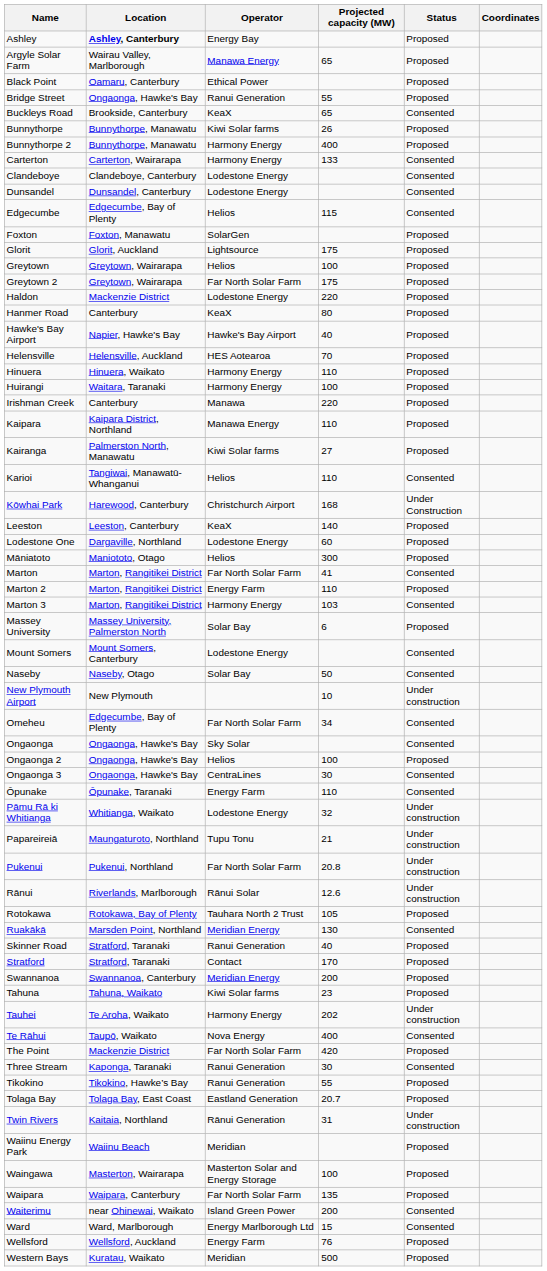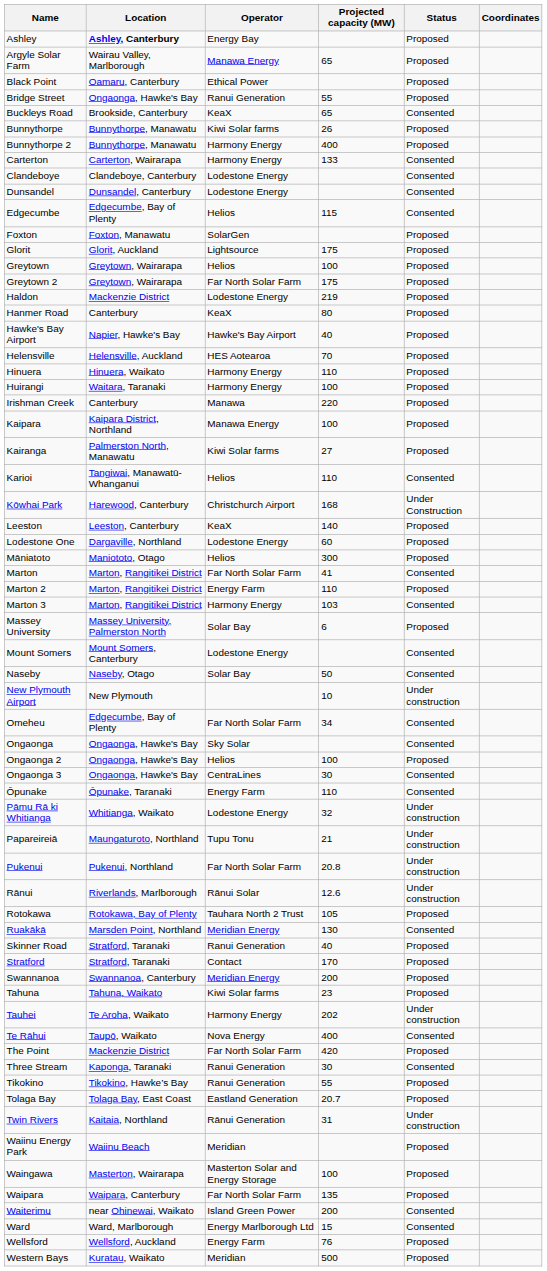 <table class="wikitable sortable">
 <tr>
 <th>Name</th>
 <th>Location</th>
 <th>Operator</th>
 <th data-sort-type="number">Projected capacity (MW)</th>
 <th>Status</th>
 <th>Coordinates</th>
 </tr>
 <tr>
 <td>Ashley</td>
 <td><strong><a href='#'>Ashley</a>, Canterbury</strong></td>
 <td>Energy Bay</td>
 <td></td>
 <td>Proposed</td>
 <td></td>
 </tr>
 <tr>
 <td>Argyle Solar Farm</td>
 <td>Wairau Valley, Marlborough</td>
 <td><a href='#'>Manawa Energy</a></td>
 <td>65</td>
 <td>Proposed</td>
 <td></td>
 </tr>
 <tr>
 <td>Black Point</td>
 <td><a href='#'>Oamaru</a>, Canterbury</td>
 <td>Ethical Power</td>
 <td></td>
 <td>Proposed</td>
 <td></td>
 </tr>
 <tr>
 <td>Bridge Street</td>
 <td><a href='#'>Ongaonga</a>, Hawke's Bay</td>
 <td>Ranui Generation</td>
 <td>55</td>
 <td>Proposed</td>
 <td></td>
 </tr>
 <tr>
 <td>Buckleys Road</td>
 <td>Brookside, Canterbury</td>
 <td>KeaX</td>
 <td>65</td>
 <td>Consented</td>
 <td></td>
 </tr>
 <tr>
 <td>Bunnythorpe</td>
 <td><a href='#'>Bunnythorpe</a>, Manawatu</td>
 <td>Kiwi Solar farms</td>
 <td>26</td>
 <td>Proposed</td>
 <td></td>
 </tr>
 <tr>
 <td>Bunnythorpe 2</td>
 <td><a href='#'>Bunnythorpe</a>, Manawatu</td>
 <td>Harmony Energy</td>
 <td>400</td>
 <td>Proposed</td>
 <td></td>
 </tr>
 <tr>
 <td>Carterton</td>
 <td><a href='#'>Carterton</a>, Wairarapa</td>
 <td>Harmony Energy</td>
 <td>133</td>
 <td>Consented</td>
 <td></td>
 </tr>
 <tr>
 <td>Clandeboye</td>
 <td>Clandeboye, Canterbury</td>
 <td>Lodestone Energy</td>
 <td></td>
 <td>Consented</td>
 <td></td>
 </tr>
 <tr>
 <td>Dunsandel</td>
 <td><a href='#'>Dunsandel</a>, Canterbury</td>
 <td>Lodestone Energy</td>
 <td></td>
 <td>Consented</td>
 <td></td>
 </tr>
 <tr>
 <td>Edgecumbe</td>
 <td><a href='#'>Edgecumbe</a>, Bay of Plenty</td>
 <td>Helios</td>
 <td>115</td>
 <td>Consented</td>
 <td></td>
 </tr>
 <tr>
 <td>Foxton</td>
 <td><a href='#'>Foxton</a>, Manawatu</td>
 <td>SolarGen</td>
 <td></td>
 <td>Proposed</td>
 <td></td>
 </tr>
 <tr>
 <td>Glorit</td>
 <td><a href='#'>Glorit</a>, Auckland</td>
 <td>Lightsource</td>
 <td>175</td>
 <td>Proposed</td>
 <td></td>
 </tr>
 <tr>
 <td>Greytown</td>
 <td><a href='#'>Greytown</a>, Wairarapa</td>
 <td>Helios</td>
 <td>100</td>
 <td>Proposed</td>
 <td></td>
 </tr>
 <tr>
 <td>Greytown 2</td>
 <td><a href='#'>Greytown</a>, Wairarapa</td>
 <td>Far North Solar Farm</td>
 <td>175</td>
 <td>Proposed</td>
 <td></td>
 </tr>
 <tr>
 <td>Haldon</td>
 <td><a href='#'>Mackenzie District</a></td>
 <td>Lodestone Energy</td>
-<td>220</td>
+<td>219</td>
 <td>Proposed</td>
 <td></td>
 </tr>
 <tr>
 <td>Hanmer Road</td>
 <td>Canterbury</td>
 <td>KeaX</td>
 <td>80</td>
 <td>Proposed</td>
 <td></td>
 </tr>
 <tr>
 <td>Hawke's Bay Airport</td>
 <td><a href='#'>Napier</a>, Hawke's Bay</td>
 <td>Hawke's Bay Airport</td>
 <td>40</td>
 <td>Proposed</td>
 <td></td>
 </tr>
 <tr>
 <td>Helensville</td>
 <td><a href='#'>Helensville</a>, Auckland</td>
 <td>HES Aotearoa</td>
 <td>70</td>
 <td>Proposed</td>
 <td></td>
 </tr>
 <tr>
 <td>Hinuera</td>
 <td><a href='#'>Hinuera</a>, Waikato</td>
 <td>Harmony Energy</td>
 <td>110</td>
 <td>Proposed</td>
 <td></td>
 </tr>
 <tr>
 <td>Huirangi</td>
 <td><a href='#'>Waitara</a>, Taranaki</td>
 <td>Harmony Energy</td>
 <td>100</td>
 <td>Proposed</td>
 <td></td>
 </tr>
 <tr>
 <td>Irishman Creek</td>
 <td>Canterbury</td>
 <td>Manawa</td>
 <td>220</td>
 <td>Proposed</td>
 <td></td>
 </tr>
 <tr>
 <td>Kaipara</td>
 <td><a href='#'>Kaipara District</a>, Northland</td>
 <td>Manawa Energy</td>
-<td>110</td>
+<td>100</td>
 <td>Proposed</td>
 <td></td>
 </tr>
 <tr>
 <td>Kairanga</td>
 <td><a href='#'>Palmerston North</a>, Manawatu</td>
 <td>Kiwi Solar farms</td>
 <td>27</td>
 <td>Proposed</td>
 <td></td>
 </tr>
 <tr>
 <td>Karioi</td>
 <td><a href='#'>Tangiwai</a>, Manawatū-Whanganui</td>
 <td>Helios</td>
 <td>110</td>
 <td>Consented</td>
 <td></td>
 </tr>
 <tr>
 <td><a href='#'>Kōwhai Park</a></td>
 <td><a href='#'>Harewood</a>, Canterbury</td>
 <td>Christchurch Airport</td>
 <td>168</td>
 <td>Under Construction</td>
 <td></td>
 </tr>
 <tr>
 <td>Leeston</td>
 <td><a href='#'>Leeston</a>, Canterbury</td>
 <td>KeaX</td>
 <td>140</td>
 <td>Proposed</td>
 <td></td>
 </tr>
 <tr>
 <td>Lodestone One</td>
 <td><a href='#'>Dargaville</a>, Northland</td>
 <td>Lodestone Energy</td>
 <td>60</td>
 <td>Proposed</td>
 <td></td>
 </tr>
 <tr>
 <td>Māniatoto</td>
 <td><a href='#'>Maniototo</a>, Otago</td>
 <td>Helios</td>
 <td>300</td>
 <td>Proposed</td>
 <td></td>
 </tr>
 <tr>
 <td>Marton</td>
 <td><a href='#'>Marton</a>, <a href='#'>Rangitikei District</a></td>
 <td>Far North Solar Farm</td>
 <td>41</td>
 <td>Consented</td>
 <td></td>
 </tr>
 <tr>
 <td>Marton 2</td>
 <td><a href='#'>Marton</a>, <a href='#'>Rangitikei District</a></td>
 <td>Energy Farm</td>
 <td>110</td>
 <td>Proposed</td>
 <td></td>
 </tr>
 <tr>
 <td>Marton 3</td>
 <td><a href='#'>Marton</a>, <a href='#'>Rangitikei District</a></td>
 <td>Harmony Energy</td>
 <td>103</td>
 <td>Consented</td>
 <td></td>
 </tr>
 <tr>
 <td>Massey University</td>
 <td><a href='#'>Massey University, Palmerston North</a></td>
 <td>Solar Bay</td>
 <td>6</td>
 <td>Proposed</td>
 <td></td>
 </tr>
 <tr>
 <td>Mount Somers</td>
 <td><a href='#'>Mount Somers</a>, Canterbury</td>
 <td>Lodestone Energy</td>
 <td></td>
 <td>Consented</td>
 <td></td>
 </tr>
 <tr>
 <td>Naseby</td>
 <td><a href='#'>Naseby</a>, Otago</td>
 <td>Solar Bay</td>
 <td>50</td>
 <td>Consented</td>
 <td></td>
 </tr>
 <tr>
 <td><a href='#'>New Plymouth Airport</a></td>
 <td>New Plymouth</td>
 <td></td>
 <td>10</td>
 <td>Under construction</td>
 <td></td>
 </tr>
 <tr>
 <td>Omeheu</td>
 <td><a href='#'>Edgecumbe</a>, Bay of Plenty</td>
 <td>Far North Solar Farm</td>
 <td>34</td>
 <td>Consented</td>
 <td></td>
 </tr>
 <tr>
 <td>Ongaonga</td>
 <td><a href='#'>Ongaonga</a>, Hawke's Bay</td>
 <td>Sky Solar</td>
 <td></td>
 <td>Consented</td>
 <td></td>
 </tr>
 <tr>
 <td>Ongaonga 2</td>
 <td><a href='#'>Ongaonga</a>, Hawke's Bay</td>
 <td>Helios</td>
 <td>100</td>
 <td>Proposed</td>
 <td></td>
 </tr>
 <tr>
 <td>Ongaonga 3</td>
 <td><a href='#'>Ongaonga</a>, Hawke's Bay</td>
 <td>CentraLines</td>
 <td>30</td>
 <td>Consented</td>
 <td></td>
 </tr>
 <tr>
 <td>Ōpunake</td>
 <td><a href='#'>Ōpunake</a>, Taranaki</td>
 <td>Energy Farm</td>
 <td>110</td>
 <td>Consented</td>
 <td></td>
 </tr>
 <tr>
 <td><a href='#'>Pāmu Rā ki Whitianga</a></td>
 <td><a href='#'>Whitianga</a>, Waikato</td>
 <td>Lodestone Energy</td>
 <td>32</td>
 <td>Under construction</td>
 <td></td>
 </tr>
 <tr>
 <td>Papareireiā</td>
 <td><a href='#'>Maungaturoto</a>, Northland</td>
 <td>Tupu Tonu</td>
 <td>21</td>
 <td>Under construction</td>
 <td></td>
 </tr>
 <tr>
 <td><a href='#'>Pukenui</a></td>
 <td><a href='#'>Pukenui</a>, Northland</td>
 <td>Far North Solar Farm</td>
 <td>20.8</td>
 <td>Under construction</td>
 <td></td>
 </tr>
 <tr>
 <td>Rānui</td>
 <td><a href='#'>Riverlands</a>, Marlborough</td>
 <td>Rānui Solar</td>
 <td>12.6</td>
 <td>Under construction</td>
 <td></td>
 </tr>
 <tr>
 <td>Rotokawa</td>
 <td><a href='#'>Rotokawa, Bay of Plenty</a></td>
 <td>Tauhara North 2 Trust</td>
 <td>105</td>
 <td>Proposed</td>
 <td></td>
 </tr>
 <tr>
 <td><a href='#'>Ruakākā</a></td>
 <td><a href='#'>Marsden Point</a>, Northland</td>
 <td><a href='#'>Meridian Energy</a></td>
 <td>130</td>
 <td>Consented</td>
 <td></td>
 </tr>
 <tr>
 <td>Skinner Road</td>
 <td><a href='#'>Stratford</a>, Taranaki</td>
 <td>Ranui Generation</td>
 <td>40</td>
 <td>Proposed</td>
 <td></td>
 </tr>
 <tr>
 <td><a href='#'>Stratford</a></td>
 <td><a href='#'>Stratford</a>, Taranaki</td>
 <td>Contact</td>
 <td>170</td>
 <td>Proposed</td>
 <td></td>
 </tr>
 <tr>
 <td>Swannanoa</td>
 <td><a href='#'>Swannanoa</a>, Canterbury</td>
 <td><a href='#'>Meridian Energy</a></td>
 <td>200</td>
 <td>Proposed</td>
 <td></td>
 </tr>
 <tr>
 <td>Tahuna</td>
 <td><a href='#'>Tahuna, Waikato</a></td>
 <td>Kiwi Solar farms</td>
 <td>23</td>
 <td>Proposed</td>
 <td></td>
 </tr>
 <tr>
 <td><a href='#'>Tauhei</a></td>
 <td><a href='#'>Te Aroha</a>, Waikato</td>
 <td>Harmony Energy</td>
 <td>202</td>
 <td>Under construction</td>
 <td></td>
 </tr>
 <tr>
 <td><a href='#'>Te Rāhui</a></td>
 <td><a href='#'>Taupō</a>, Waikato</td>
 <td>Nova Energy</td>
 <td>400</td>
 <td>Consented</td>
 <td></td>
 </tr>
 <tr>
 <td>The Point</td>
 <td><a href='#'>Mackenzie District</a></td>
 <td>Far North Solar Farm</td>
 <td>420</td>
 <td>Proposed</td>
 <td></td>
 </tr>
 <tr>
 <td>Three Stream</td>
 <td><a href='#'>Kaponga</a>, Taranaki</td>
 <td>Ranui Generation</td>
 <td>30</td>
 <td>Consented</td>
 <td></td>
 </tr>
 <tr>
 <td>Tikokino</td>
 <td><a href='#'>Tikokino</a>, Hawke’s Bay</td>
 <td>Ranui Generation</td>
 <td>55</td>
 <td>Proposed</td>
 <td></td>
 </tr>
 <tr>
 <td>Tolaga Bay</td>
 <td><a href='#'>Tolaga Bay</a>, East Coast</td>
 <td>Eastland Generation</td>
 <td>20.7</td>
 <td>Proposed</td>
 <td></td>
 </tr>
 <tr>
 <td><a href='#'>Twin Rivers</a></td>
 <td><a href='#'>Kaitaia</a>, Northland</td>
 <td>Rānui Generation</td>
 <td>31</td>
 <td>Under construction</td>
 <td></td>
 </tr>
 <tr>
 <td>Waiinu Energy Park</td>
 <td><a href='#'>Waiinu Beach</a></td>
 <td>Meridian</td>
 <td></td>
 <td>Proposed</td>
 <td></td>
 </tr>
 <tr>
 <td>Waingawa</td>
 <td><a href='#'>Masterton</a>, Wairarapa</td>
 <td>Masterton Solar and Energy Storage</td>
 <td>100</td>
 <td>Proposed</td>
 <td></td>
 </tr>
 <tr>
 <td>Waipara</td>
 <td><a href='#'>Waipara</a>, Canterbury</td>
 <td>Far North Solar Farm</td>
 <td>135</td>
 <td>Proposed</td>
 <td></td>
 </tr>
 <tr>
 <td><a href='#'>Waiterimu</a></td>
 <td>near <a href='#'>Ohinewai</a>, Waikato</td>
 <td>Island Green Power</td>
 <td>200</td>
 <td>Consented</td>
 <td></td>
 </tr>
 <tr>
 <td>Ward</td>
 <td>Ward, Marlborough</td>
 <td>Energy Marlborough Ltd</td>
 <td>15</td>
 <td>Consented</td>
 <td></td>
 </tr>
 <tr>
 <td>Wellsford</td>
 <td><a href='#'>Wellsford</a>, Auckland</td>
 <td>Energy Farm</td>
 <td>76</td>
 <td>Proposed</td>
 <td></td>
 </tr>
 <tr>
 <td>Western Bays</td>
 <td><a href='#'>Kuratau</a>, Waikato</td>
 <td>Meridian</td>
 <td>500</td>
 <td>Proposed</td>
 <td></td>
 </tr>
 </table>
